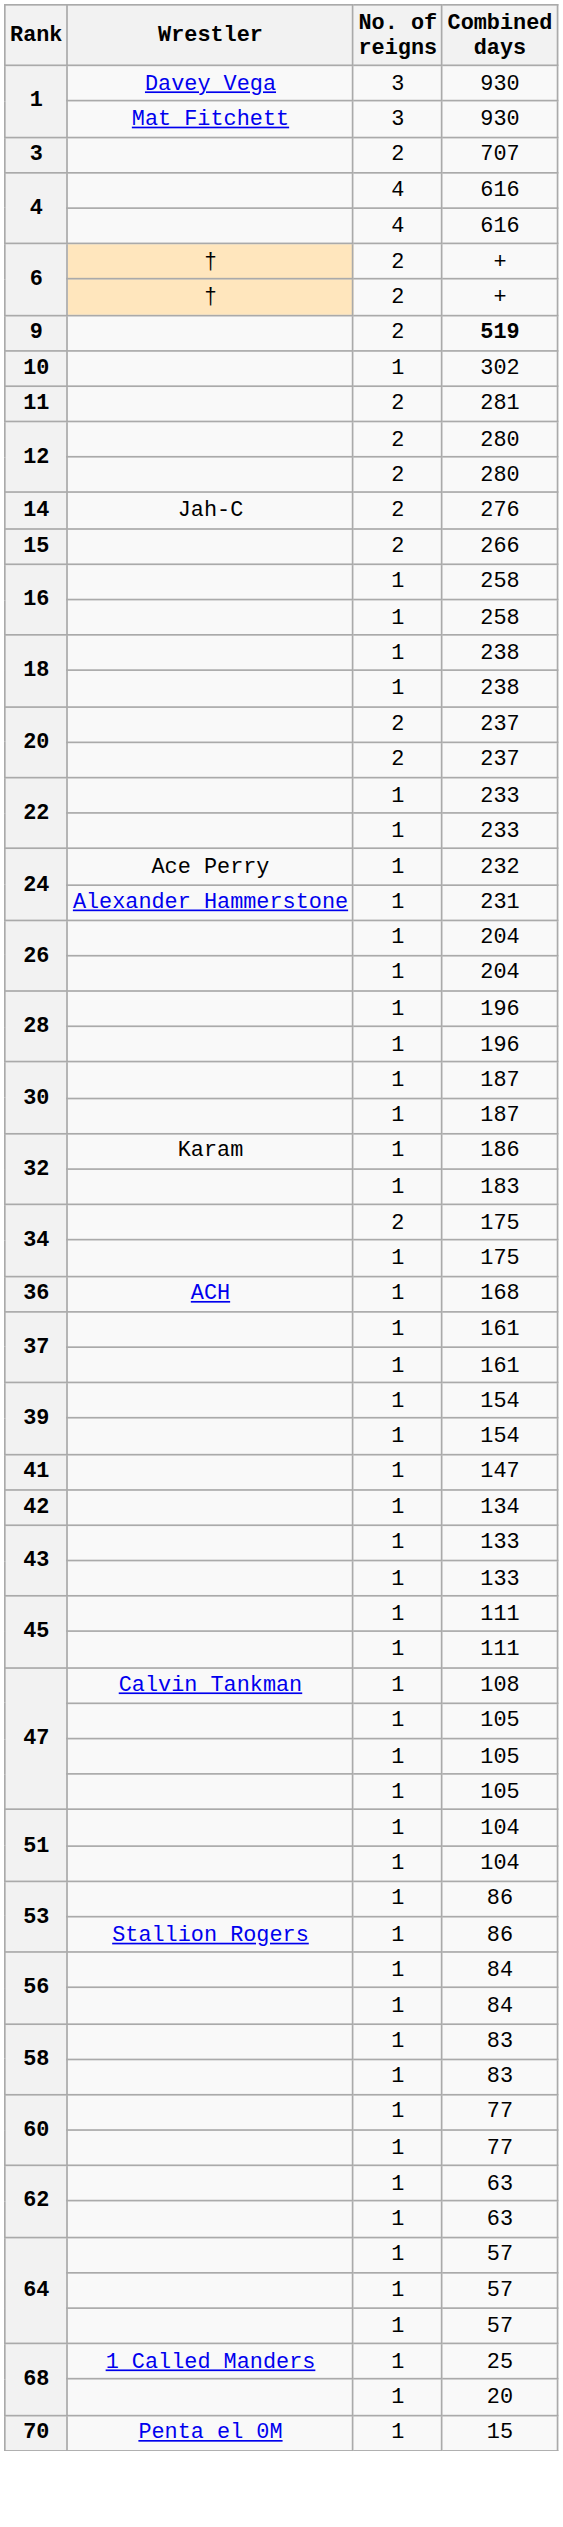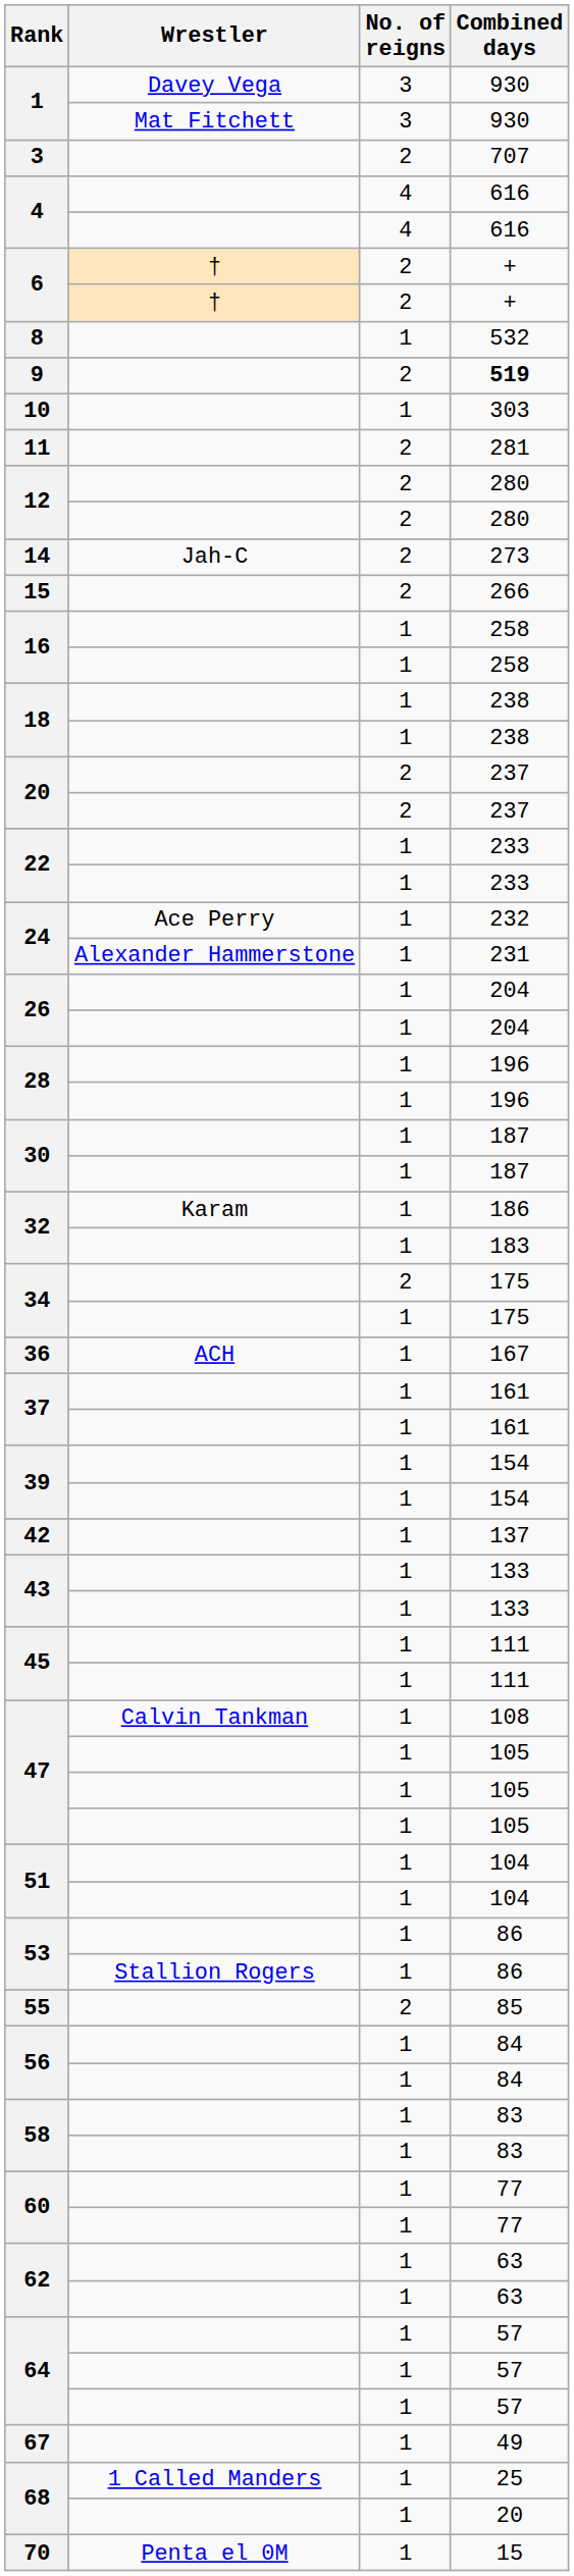 <table class="wikitable sortable" style="text-align:center;">
 <tr>
 <th>Rank</th>
 <th>Wrestler</th>
 <th>No. of<br>reigns</th>
 <th>Combined<br>days</th>
 </tr>
 <tr>
 <th rowspan=2>1</th>
 <td><a href='#'>Davey Vega</a></td>
 <td>3</td>
 <td>930</td>
 </tr>
 <tr>
 <td><a href='#'>Mat Fitchett</a></td>
 <td>3</td>
 <td>930</td>
 </tr>
 <tr>
 <th>3</th>
 <td></td>
 <td>2</td>
 <td>707</td>
 </tr>
 <tr>
 <th rowspan=2>4</th>
 <td></td>
 <td>4</td>
 <td>616</td>
 </tr>
 <tr>
 <td></td>
 <td>4</td>
 <td>616</td>
 </tr>
 <tr>
 <th rowspan=2>6</th>
 <td style="background-color:#FFE6BD"> †</td>
 <td>2</td>
 <td>+</td>
 </tr>
 <tr>
 <td style="background-color:#FFE6BD"> †</td>
 <td>2</td>
 <td>+</td>
 </tr>
 <tr>
+<th>8</th>
+<td></td>
+<td>1</td>
+<td>532</td>
+</tr>
+<tr>
 <th>9</th>
 <td></td>
 <td>2</td>
 <td><strong>519</strong></td>
 </tr>
 <tr>
 <th>10</th>
 <td></td>
 <td>1</td>
-<td>302</td>
+<td>303</td>
 </tr>
 <tr>
 <th>11</th>
 <td></td>
 <td>2</td>
 <td>281</td>
 </tr>
 <tr>
 <th rowspan=2>12</th>
 <td></td>
 <td>2</td>
 <td>280</td>
 </tr>
 <tr>
 <td></td>
 <td>2</td>
 <td>280</td>
 </tr>
 <tr>
 <th>14</th>
 <td>Jah-C</td>
 <td>2</td>
-<td>276</td>
+<td>273</td>
 </tr>
 <tr>
 <th>15</th>
 <td></td>
 <td>2</td>
 <td>266</td>
 </tr>
 <tr>
 <th rowspan=2>16</th>
 <td></td>
 <td>1</td>
 <td>258</td>
 </tr>
 <tr>
 <td></td>
 <td>1</td>
 <td>258</td>
 </tr>
 <tr>
 <th rowspan=2>18</th>
 <td></td>
 <td>1</td>
 <td>238</td>
 </tr>
 <tr>
 <td></td>
 <td>1</td>
 <td>238</td>
 </tr>
 <tr>
 <th rowspan=2>20</th>
 <td></td>
 <td>2</td>
 <td>237</td>
 </tr>
 <tr>
 <td></td>
 <td>2</td>
 <td>237</td>
 </tr>
 <tr>
 <th rowspan=2>22</th>
 <td></td>
 <td>1</td>
 <td>233</td>
 </tr>
 <tr>
 <td></td>
 <td>1</td>
 <td>233</td>
 </tr>
 <tr>
 <th rowspan=2>24</th>
 <td>Ace Perry</td>
 <td>1</td>
 <td>232</td>
 </tr>
 <tr>
 <td><a href='#'>Alexander Hammerstone</a></td>
 <td>1</td>
 <td>231</td>
 </tr>
 <tr>
 <th rowspan=2>26</th>
 <td></td>
 <td>1</td>
 <td>204</td>
 </tr>
 <tr>
 <td></td>
 <td>1</td>
 <td>204</td>
 </tr>
 <tr>
 <th rowspan=2>28</th>
 <td></td>
 <td>1</td>
 <td>196</td>
 </tr>
 <tr>
 <td></td>
 <td>1</td>
 <td>196</td>
 </tr>
 <tr>
 <th rowspan=2>30</th>
 <td></td>
 <td>1</td>
 <td>187</td>
 </tr>
 <tr>
 <td></td>
 <td>1</td>
 <td>187</td>
 </tr>
 <tr>
 <th rowspan=2>32</th>
 <td>Karam</td>
 <td>1</td>
 <td>186</td>
 </tr>
 <tr>
 <td></td>
 <td>1</td>
 <td>183</td>
 </tr>
 <tr>
 <th rowspan=2>34</th>
 <td></td>
 <td>2</td>
 <td>175</td>
 </tr>
 <tr>
 <td></td>
 <td>1</td>
 <td>175</td>
 </tr>
 <tr>
 <th>36</th>
 <td><a href='#'>ACH</a></td>
 <td>1</td>
-<td>168</td>
+<td>167</td>
 </tr>
 <tr>
 <th rowspan=2>37</th>
 <td></td>
 <td>1</td>
 <td>161</td>
 </tr>
 <tr>
 <td></td>
 <td>1</td>
 <td>161</td>
 </tr>
 <tr>
 <th rowspan=2>39</th>
 <td></td>
 <td>1</td>
 <td>154</td>
 </tr>
 <tr>
 <td></td>
 <td>1</td>
 <td>154</td>
 </tr>
 <tr>
-<th>41</th>
-<td></td>
-<td>1</td>
-<td>147</td>
-</tr>
-<tr>
 <th>42</th>
 <td></td>
 <td>1</td>
-<td>134</td>
+<td>137</td>
 </tr>
 <tr>
 <th rowspan=2>43</th>
 <td></td>
 <td>1</td>
 <td>133</td>
 </tr>
 <tr>
 <td></td>
 <td>1</td>
 <td>133</td>
 </tr>
 <tr>
 <th rowspan=2>45</th>
 <td></td>
 <td>1</td>
 <td>111</td>
 </tr>
 <tr>
 <td></td>
 <td>1</td>
 <td>111</td>
 </tr>
 <tr>
 <th rowspan=4>47</th>
 <td><a href='#'>Calvin Tankman</a></td>
 <td>1</td>
 <td>108</td>
 </tr>
 <tr>
 <td></td>
 <td>1</td>
 <td>105</td>
 </tr>
 <tr>
 <td></td>
 <td>1</td>
 <td>105</td>
 </tr>
 <tr>
 <td></td>
 <td>1</td>
 <td>105</td>
 </tr>
 <tr>
 <th rowspan=2>51</th>
 <td></td>
 <td>1</td>
 <td>104</td>
 </tr>
 <tr>
 <td></td>
 <td>1</td>
 <td>104</td>
 </tr>
 <tr>
 <th rowspan=2>53</th>
 <td></td>
 <td>1</td>
 <td>86</td>
 </tr>
 <tr>
 <td><a href='#'>Stallion Rogers</a></td>
 <td>1</td>
 <td>86</td>
 </tr>
 <tr>
+<th>55</th>
+<td></td>
+<td>2</td>
+<td>85</td>
+</tr>
+<tr>
 <th rowspan=2>56</th>
 <td></td>
 <td>1</td>
 <td>84</td>
 </tr>
 <tr>
 <td></td>
 <td>1</td>
 <td>84</td>
 </tr>
 <tr>
 <th rowspan=2>58</th>
 <td></td>
 <td>1</td>
 <td>83</td>
 </tr>
 <tr>
 <td></td>
 <td>1</td>
 <td>83</td>
 </tr>
 <tr>
 <th rowspan=2>60</th>
 <td></td>
 <td>1</td>
 <td>77</td>
 </tr>
 <tr>
 <td></td>
 <td>1</td>
 <td>77</td>
 </tr>
 <tr>
 <th rowspan=2>62</th>
 <td></td>
 <td>1</td>
 <td>63</td>
 </tr>
 <tr>
 <td></td>
 <td>1</td>
 <td>63</td>
 </tr>
 <tr>
 <th rowspan=3>64</th>
 <td></td>
 <td>1</td>
 <td>57</td>
 </tr>
 <tr>
 <td></td>
 <td>1</td>
 <td>57</td>
 </tr>
 <tr>
 <td></td>
 <td>1</td>
 <td>57</td>
 </tr>
 <tr>
+<th>67</th>
+<td></td>
+<td>1</td>
+<td>49</td>
+</tr>
+<tr>
 <th rowspan=2>68</th>
 <td><a href='#'>1 Called Manders</a></td>
 <td>1</td>
 <td>25</td>
 </tr>
 <tr>
 <td></td>
 <td>1</td>
 <td>20</td>
 </tr>
 <tr>
 <th>70</th>
 <td><a href='#'>Penta el 0M</a></td>
 <td>1</td>
 <td>15</td>
 </tr>
 </table>
